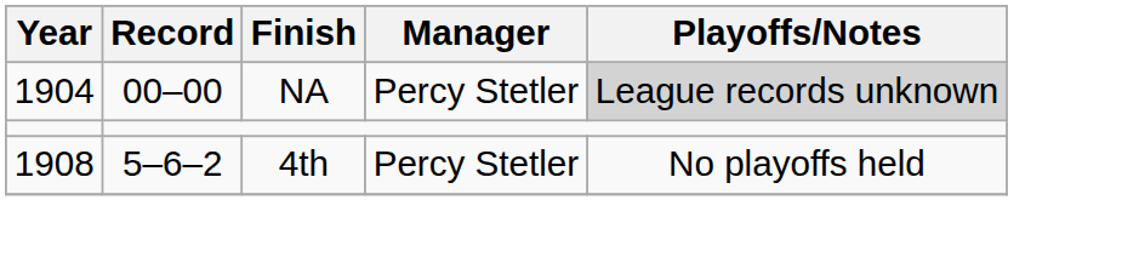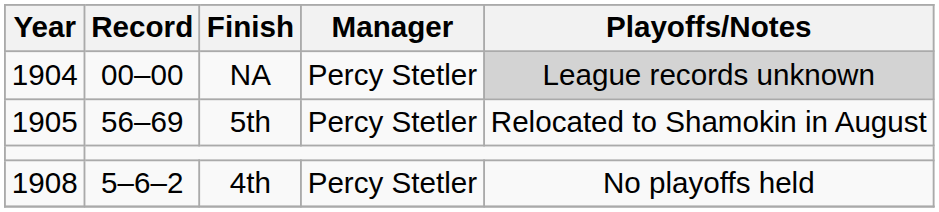 <table class="wikitable" style="text-align:center">
 <tr>
 <th>Year</th>
 <th>Record</th>
 <th>Finish</th>
 <th>Manager</th>
 <th>Playoffs/Notes</th>
 </tr>
 <tr>
 <td>1904</td>
 <td>00–00</td>
 <td>NA</td>
 <td>Percy Stetler</td>
 <td style="background: lightgrey;">League records unknown</td>
 </tr>
 <tr>
+<td>1905</td>
+<td>56–69</td>
+<td>5th</td>
+<td>Percy Stetler</td>
+<td>Relocated to Shamokin in August</td>
+</tr>
+<tr>
 <td></td>
 </tr>
 <tr>
 <td>1908</td>
 <td>5–6–2</td>
 <td>4th</td>
 <td>Percy Stetler</td>
 <td>No playoffs held</td>
 </tr>
 <tr>
 </tr>
 </table>
